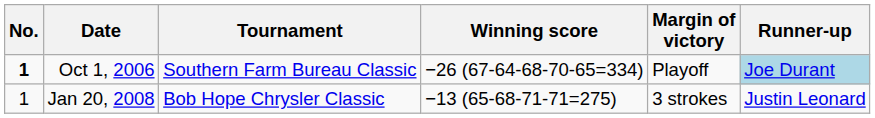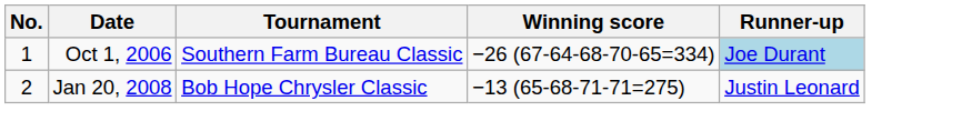 <table class="wikitable" style="font-size:95%;">
 <tr>
 <th>No.</th>
 <th>Date</th>
 <th>Tournament</th>
 <th>Winning score</th>
-<th>Margin of<br>victory</th>
 <th>Runner-up</th>
 </tr>
 <tr>
-<td align=center><strong>1</strong></td>
+<td align=center>1</td>
 <td align=right>Oct 1, <a href='#'>2006</a></td>
 <td><a href='#'>Southern Farm Bureau Classic</a></td>
 <td>−26 (67-64-68-70-65=334)</td>
-<td>Playoff</td>
 <td style="background: lightblue;"> <a href='#'>Joe Durant</a></td>
 </tr>
 <tr>
-<td align=center>1</td>
+<td align=center>2</td>
 <td align=right>Jan 20, <a href='#'>2008</a></td>
 <td><a href='#'>Bob Hope Chrysler Classic</a></td>
 <td>−13 (65-68-71-71=275)</td>
-<td>3 strokes</td>
 <td> <a href='#'>Justin Leonard</a></td>
 </tr>
 </table>
